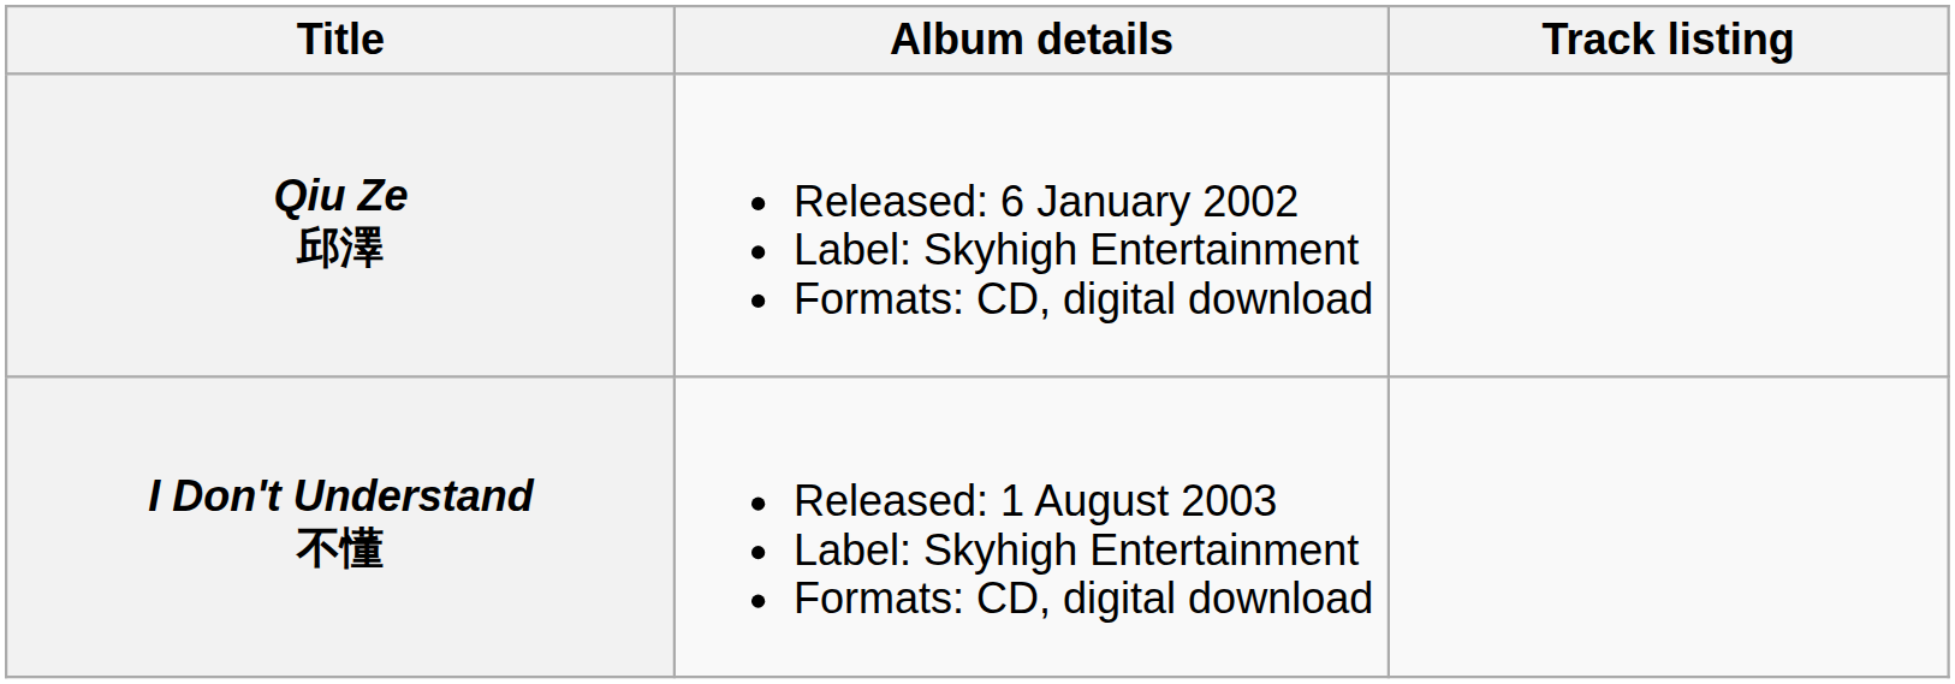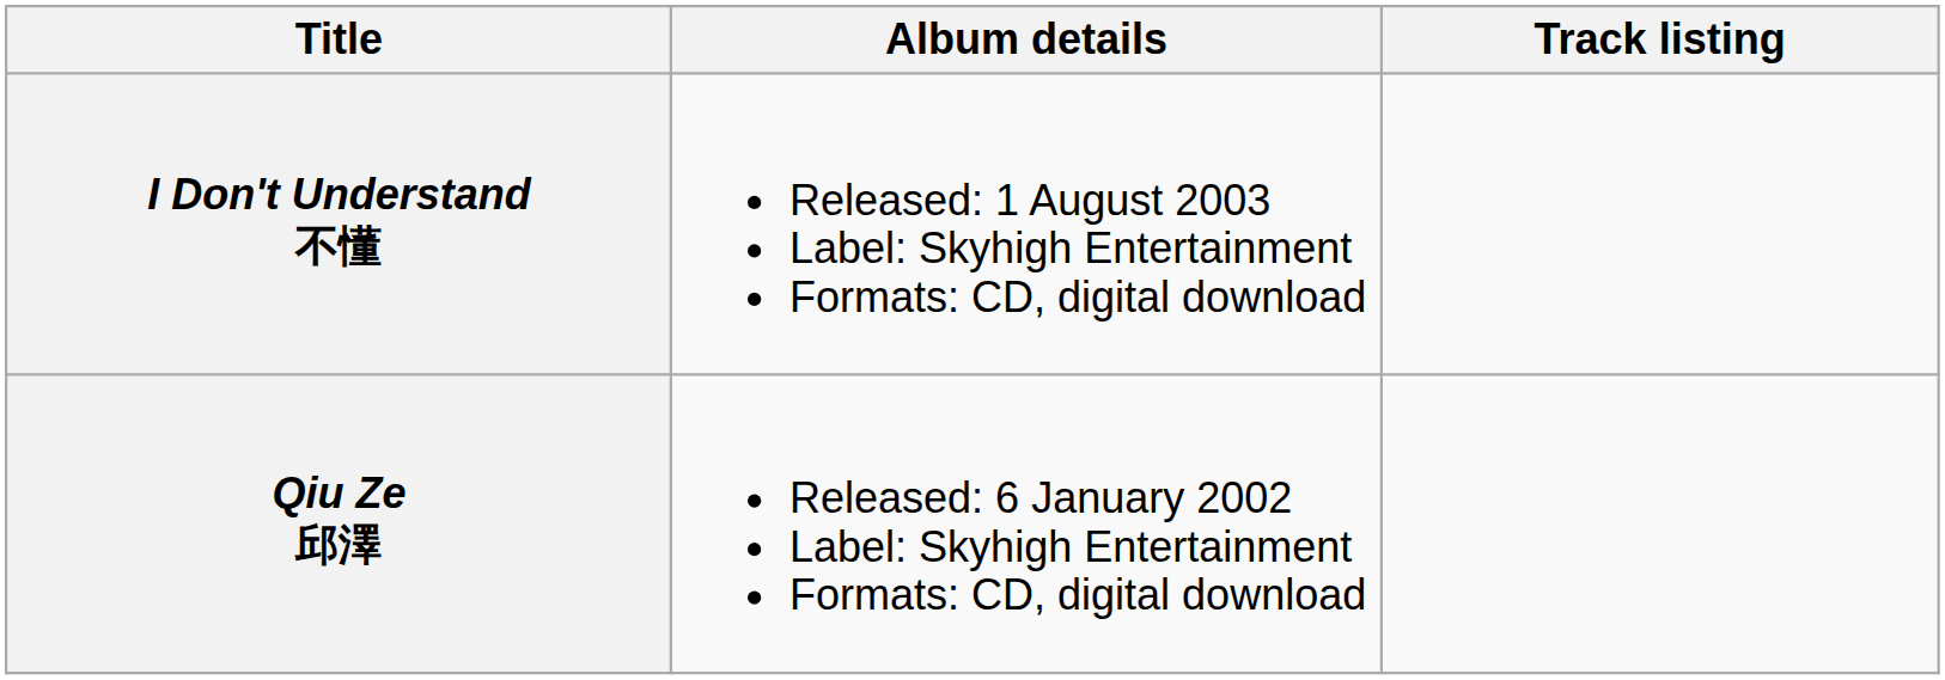 <table class="wikitable plainrowheaders" style="text-align:center;">
 <tr>
 <th style="width:15em;">Title</th>
 <th style="width:16em;">Album details</th>
 <th style="width:200px;">Track listing</th>
 </tr>
 <tr>
+<th scope="row"><em>I Don't Understand</em> <br>不懂</th>
+<td align="left"><br><ul><li>Released: 1 August 2003</li><li>Label: Skyhigh Entertainment</li><li>Formats: CD, digital download</li></ul></td>
+<td style="text-align:center;"></td>
+</tr>
+<tr>
 <th scope="row"><em>Qiu Ze</em> <br>邱澤</th>
 <td align="left"><br><ul><li>Released: 6 January 2002</li><li>Label: Skyhigh Entertainment</li><li>Formats: CD, digital download</li></ul></td>
 <td style="text-align:center;"></td>
 </tr>
-<tr>
-<th scope="row"><em>I Don't Understand</em> <br>不懂</th>
-<td align="left"><br><ul><li>Released: 1 August 2003</li><li>Label: Skyhigh Entertainment</li><li>Formats: CD, digital download</li></ul></td>
-<td style="text-align:center;"></td>
-</tr>
 </table>
